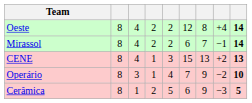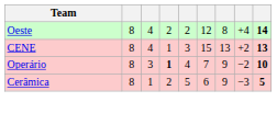 <table class="wikitable" style="text-align: center;">
 <tr>
 <th width=165>Team</th>
 <th width=20></th>
 <th width=20></th>
 <th width=20></th>
 <th width=20></th>
 <th width=20></th>
 <th width=20></th>
 <th width=20></th>
 <th width=20></th>
 </tr>
 <tr bgcolor=#ccffcc>
 <td align=left> <a href='#'>Oeste</a></td>
 <td>8</td>
 <td>4</td>
 <td>2</td>
 <td>2</td>
 <td>12</td>
 <td>8</td>
 <td>+4</td>
 <td><strong>14 </strong></td>
 </tr>
-<tr bgcolor=#ccffcc>
-<td align=left> <a href='#'>Mirassol</a></td>
-<td>8</td>
-<td>4</td>
-<td>2</td>
-<td>2</td>
-<td>6</td>
-<td>7</td>
-<td>−1</td>
-<td><strong>14 </strong></td>
-</tr>
 <tr bgcolor=#FDCBCC>
 <td align=left> <a href='#'>CENE</a></td>
 <td>8</td>
 <td>4</td>
 <td>1</td>
 <td>3</td>
 <td>15</td>
 <td>13</td>
 <td>+2</td>
 <td><strong>13 </strong></td>
 </tr>
 <tr bgcolor=#FDCBCC>
 <td align=left> <a href='#'>Operário</a></td>
 <td>8</td>
 <td>3</td>
-<td>1</td>
+<td><strong>1</strong></td>
 <td>4</td>
 <td>7</td>
 <td>9</td>
 <td>−2</td>
 <td><strong>10 </strong></td>
 </tr>
 <tr bgcolor=#FDCBCC>
 <td align=left> <a href='#'>Cerâmica</a></td>
 <td>8</td>
 <td>1</td>
 <td>2</td>
 <td>5</td>
 <td>6</td>
 <td>9</td>
 <td>−3</td>
 <td><strong>5 </strong></td>
 </tr>
 </table>
